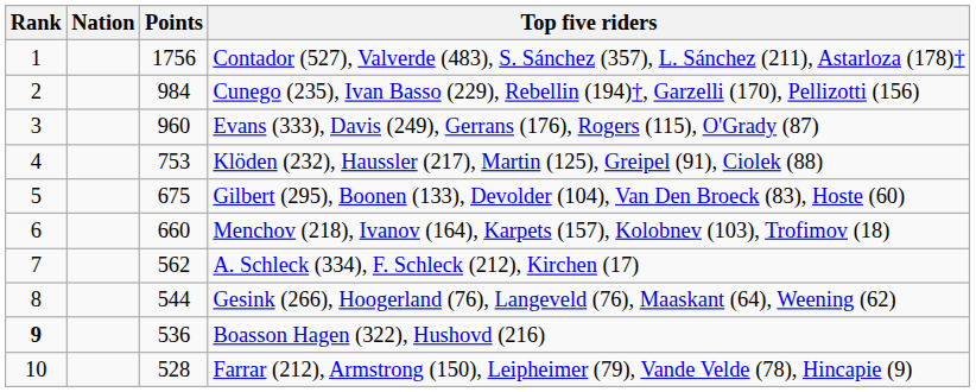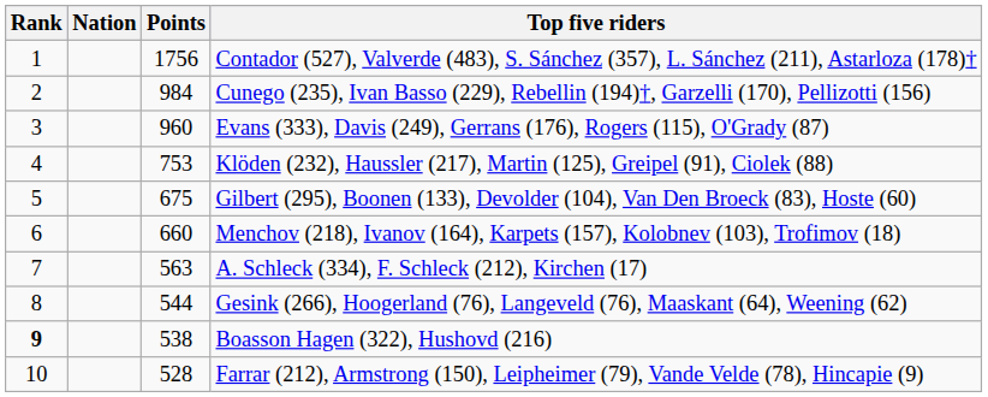 <table class="wikitable">
 <tr style="background:#ccccff;">
 <th>Rank</th>
 <th>Nation</th>
 <th>Points</th>
 <th>Top five riders</th>
 </tr>
 <tr>
 <td align=center>1</td>
 <td></td>
 <td align=center>1756</td>
 <td><a href='#'>Contador</a> (527), <a href='#'>Valverde</a> (483), <a href='#'>S. Sánchez</a> (357), <a href='#'>L. Sánchez</a> (211), <a href='#'>Astarloza</a> (178)<a href='#'>†</a></td>
 </tr>
 <tr>
 <td align=center>2</td>
 <td></td>
 <td align=center>984</td>
 <td><a href='#'>Cunego</a> (235), <a href='#'>Ivan Basso</a> (229), <a href='#'>Rebellin</a> (194)<a href='#'>†</a>, <a href='#'>Garzelli</a> (170), <a href='#'>Pellizotti</a> (156)</td>
 </tr>
 <tr>
 <td align=center>3</td>
 <td></td>
 <td align=center>960</td>
 <td><a href='#'>Evans</a> (333), <a href='#'>Davis</a> (249), <a href='#'>Gerrans</a> (176),  <a href='#'>Rogers</a> (115), <a href='#'>O'Grady</a> (87)</td>
 </tr>
 <tr>
 <td align=center>4</td>
 <td></td>
 <td align=center>753</td>
 <td><a href='#'>Klöden</a> (232), <a href='#'>Haussler</a> (217), <a href='#'>Martin</a> (125), <a href='#'>Greipel</a> (91), <a href='#'>Ciolek</a> (88)</td>
 </tr>
 <tr>
 <td align=center>5</td>
 <td></td>
 <td align=center>675</td>
 <td><a href='#'>Gilbert</a> (295), <a href='#'>Boonen</a> (133), <a href='#'>Devolder</a> (104), <a href='#'>Van Den Broeck</a> (83), <a href='#'>Hoste</a> (60)</td>
 </tr>
 <tr>
 <td align=center>6</td>
 <td></td>
 <td align=center>660</td>
 <td><a href='#'>Menchov</a> (218), <a href='#'>Ivanov</a> (164), <a href='#'>Karpets</a> (157), <a href='#'>Kolobnev</a> (103), <a href='#'>Trofimov</a> (18)</td>
 </tr>
 <tr>
 <td align=center>7</td>
 <td></td>
-<td align=center>562</td>
+<td align=center>563</td>
 <td><a href='#'>A. Schleck</a> (334), <a href='#'>F. Schleck</a> (212), <a href='#'>Kirchen</a> (17)</td>
 </tr>
 <tr>
 <td align=center>8</td>
 <td></td>
 <td align=center>544</td>
 <td><a href='#'>Gesink</a> (266), <a href='#'>Hoogerland</a> (76), <a href='#'>Langeveld</a> (76), <a href='#'>Maaskant</a> (64), <a href='#'>Weening</a> (62)</td>
 </tr>
 <tr>
 <td align=center><strong>9</strong></td>
 <td></td>
-<td align=center>536</td>
+<td align=center>538</td>
 <td><a href='#'>Boasson Hagen</a> (322), <a href='#'>Hushovd</a> (216)</td>
 </tr>
 <tr>
 <td align=center>10</td>
 <td></td>
 <td align=center>528</td>
 <td><a href='#'>Farrar</a> (212), <a href='#'>Armstrong</a> (150), <a href='#'>Leipheimer</a> (79), <a href='#'>Vande Velde</a> (78), <a href='#'>Hincapie</a> (9)</td>
 </tr>
 </table>
